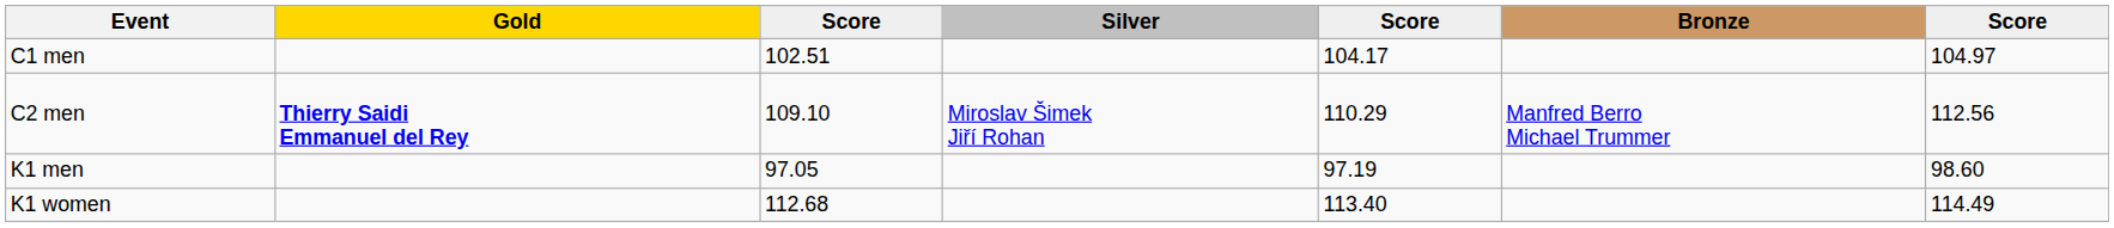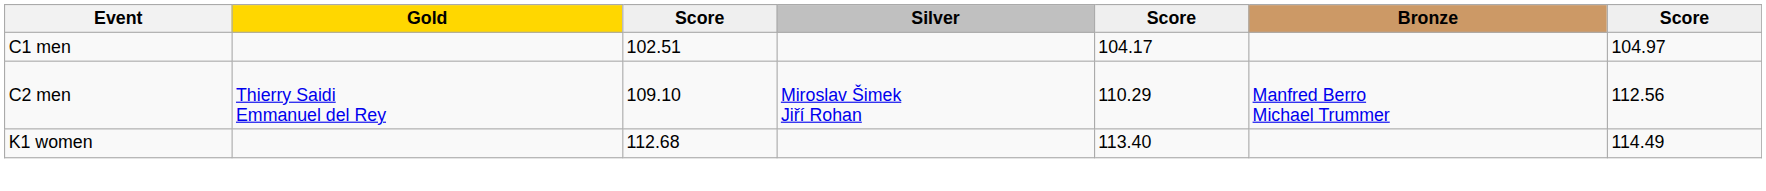 <table class="wikitable" width=100%>
 <tr>
 <th>Event</th>
 <td align=center bgcolor="gold"><strong>Gold</strong></td>
 <td align=center bgcolor="EFEFEF"><strong>Score</strong></td>
 <td align=center bgcolor="silver"><strong>Silver</strong></td>
 <td align=center bgcolor="EFEFEF"><strong>Score</strong></td>
 <td align=center bgcolor="CC9966"><strong>Bronze</strong></td>
 <td align=center bgcolor="EFEFEF"><strong>Score</strong></td>
 </tr>
 <tr>
 <td>C1 men</td>
 <td></td>
 <td>102.51</td>
 <td></td>
 <td>104.17</td>
 <td></td>
 <td>104.97</td>
 </tr>
 <tr>
 <td>C2 men</td>
-<td><strong><br><a href='#'>Thierry Saidi</a><br><a href='#'>Emmanuel del Rey</a></strong></td>
+<td><br><a href='#'>Thierry Saidi</a><br><a href='#'>Emmanuel del Rey</a></td>
 <td>109.10</td>
 <td><br><a href='#'>Miroslav Šimek</a><br><a href='#'>Jiří Rohan</a></td>
 <td>110.29</td>
 <td><br><a href='#'>Manfred Berro</a><br><a href='#'>Michael Trummer</a></td>
 <td>112.56</td>
-</tr>
-<tr>
-<td>K1 men</td>
-<td></td>
-<td>97.05</td>
-<td></td>
-<td>97.19</td>
-<td></td>
-<td>98.60</td>
 </tr>
 <tr>
 <td>K1 women</td>
 <td></td>
 <td>112.68</td>
 <td></td>
 <td>113.40</td>
 <td></td>
 <td>114.49</td>
 </tr>
 </table>
